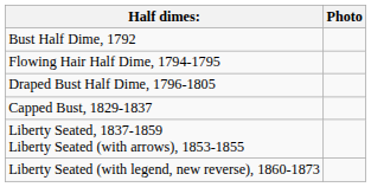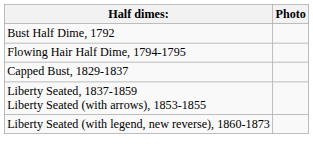 <table border="1" class=wikitable>
 <tr>
 <th>Half dimes:</th>
 <th>Photo</th>
 </tr>
 <tr>
 <td>Bust Half Dime, 1792</td>
 <td></td>
 </tr>
 <tr>
 <td>Flowing Hair Half Dime, 1794-1795</td>
-<td></td>
-</tr>
-<tr>
-<td>Draped Bust Half Dime, 1796-1805</td>
 <td></td>
 </tr>
 <tr>
 <td>Capped Bust, 1829-1837</td>
 <td></td>
 </tr>
 <tr>
 <td>Liberty Seated, 1837-1859<br>Liberty Seated (with arrows), 1853-1855</td>
 <td></td>
 </tr>
 <tr>
 <td>Liberty Seated (with legend, new reverse), 1860-1873</td>
 <td></td>
 </tr>
 </table>
